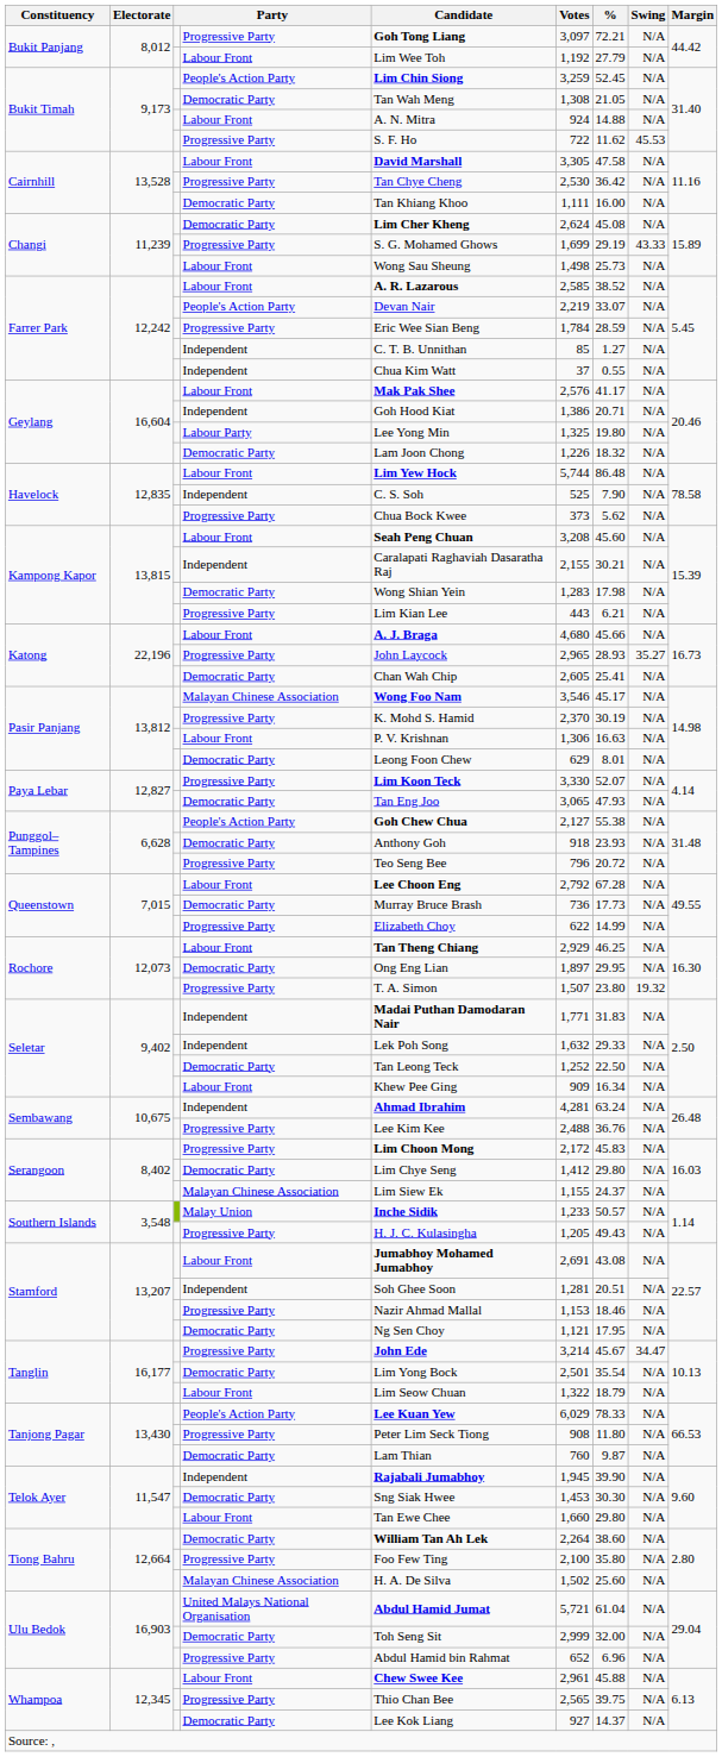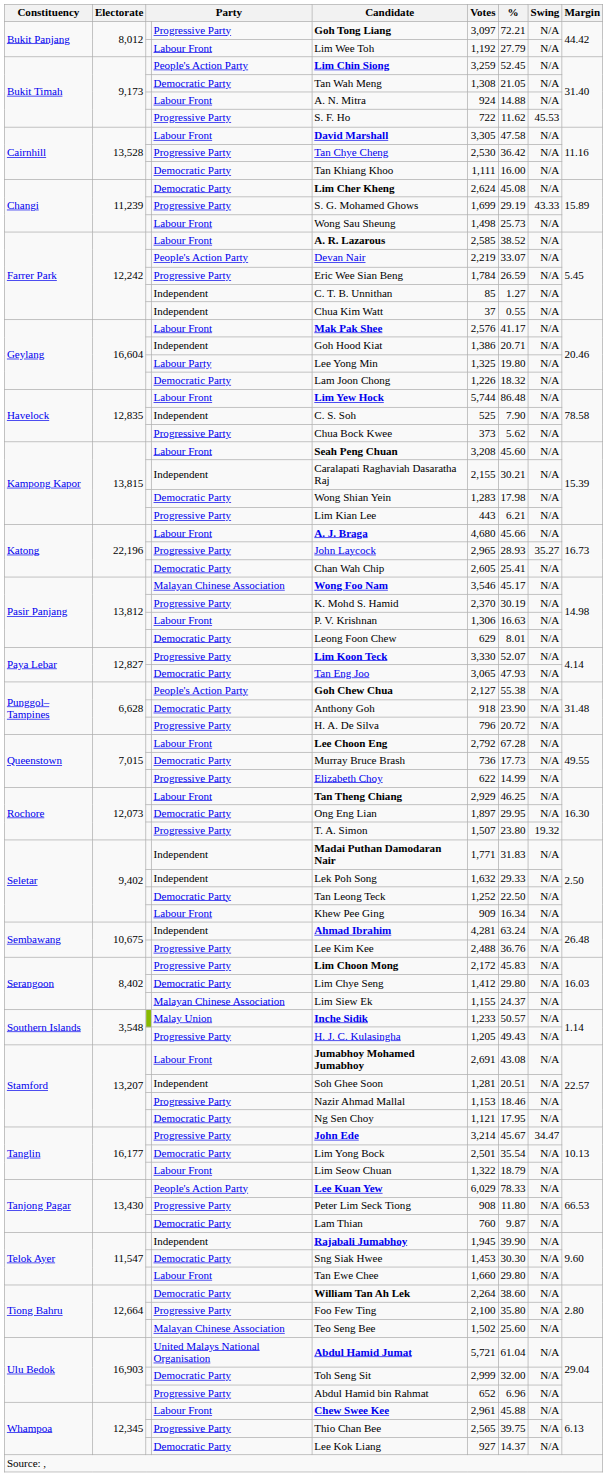 <table class="wikitable sortable">
 <tr>
 <th>Constituency</th>
 <th>Electorate</th>
 <th colspan="2">Party</th>
 <th>Candidate</th>
 <th>Votes</th>
 <th>%</th>
 <th>Swing</th>
 <th>Margin</th>
 </tr>
 <tr>
 <td rowspan="2"><a href='#'>Bukit Panjang</a></td>
 <td rowspan="2" align=right>8,012</td>
 <td bgcolor=></td>
 <td><a href='#'>Progressive Party</a></td>
 <td><strong>Goh Tong Liang</strong></td>
 <td align=right>3,097</td>
 <td align=right>72.21</td>
 <td align=right>N/A</td>
 <td rowspan="2">44.42</td>
 </tr>
 <tr>
 <td bgcolor=></td>
 <td><a href='#'>Labour Front</a></td>
 <td>Lim Wee Toh</td>
 <td align=right>1,192</td>
 <td align=right>27.79</td>
 <td align=right>N/A</td>
 </tr>
 <tr>
 <td rowspan="4"><a href='#'>Bukit Timah</a></td>
 <td rowspan="4" align=right>9,173</td>
 <td bgcolor=></td>
 <td><a href='#'>People's Action Party</a></td>
 <td><strong><a href='#'>Lim Chin Siong</a></strong></td>
 <td align=right>3,259</td>
 <td align=right>52.45</td>
 <td align=right>N/A</td>
 <td rowspan="4">31.40</td>
 </tr>
 <tr>
 <td bgcolor=></td>
 <td><a href='#'>Democratic Party</a></td>
 <td>Tan Wah Meng</td>
 <td align=right>1,308</td>
 <td align=right>21.05</td>
 <td align=right>N/A</td>
 </tr>
 <tr>
 <td bgcolor=></td>
 <td><a href='#'>Labour Front</a></td>
 <td>A. N. Mitra</td>
 <td align=right>924</td>
 <td align=right>14.88</td>
 <td align=right>N/A</td>
 </tr>
 <tr>
 <td bgcolor=></td>
 <td><a href='#'>Progressive Party</a></td>
 <td>S. F. Ho</td>
 <td align=right>722</td>
 <td align=right>11.62</td>
 <td align=right>45.53</td>
 </tr>
 <tr>
 <td rowspan="3"><a href='#'>Cairnhill</a></td>
 <td rowspan="3" align=right>13,528</td>
 <td bgcolor=></td>
 <td><a href='#'>Labour Front</a></td>
 <td><strong><a href='#'>David Marshall</a></strong></td>
 <td align=right>3,305</td>
 <td align=right>47.58</td>
 <td align=right>N/A</td>
 <td rowspan="3">11.16</td>
 </tr>
 <tr>
 <td bgcolor=></td>
 <td><a href='#'>Progressive Party</a></td>
 <td><a href='#'>Tan Chye Cheng</a></td>
 <td align=right>2,530</td>
 <td align=right>36.42</td>
 <td align=right>N/A</td>
 </tr>
 <tr>
 <td bgcolor=></td>
 <td><a href='#'>Democratic Party</a></td>
 <td>Tan Khiang Khoo</td>
 <td align=right>1,111</td>
 <td align=right>16.00</td>
 <td align=right>N/A</td>
 </tr>
 <tr>
 <td rowspan="3"><a href='#'>Changi</a></td>
 <td rowspan="3" align=right>11,239</td>
 <td bgcolor=></td>
 <td><a href='#'>Democratic Party</a></td>
 <td><strong>Lim Cher Kheng</strong></td>
 <td align=right>2,624</td>
 <td align=right>45.08</td>
 <td align=right>N/A</td>
 <td rowspan="3">15.89</td>
 </tr>
 <tr>
 <td bgcolor=></td>
 <td><a href='#'>Progressive Party</a></td>
 <td>S. G. Mohamed Ghows</td>
 <td align=right>1,699</td>
 <td align=right>29.19</td>
 <td align=right>43.33</td>
 </tr>
 <tr>
 <td bgcolor=></td>
 <td><a href='#'>Labour Front</a></td>
 <td>Wong Sau Sheung</td>
 <td align=right>1,498</td>
 <td align=right>25.73</td>
 <td align=right>N/A</td>
 </tr>
 <tr>
 <td rowspan="5"><a href='#'>Farrer Park</a></td>
 <td rowspan="5" align=right>12,242</td>
 <td bgcolor=></td>
 <td><a href='#'>Labour Front</a></td>
 <td><strong>A. R. Lazarous</strong></td>
 <td align=right>2,585</td>
 <td align=right>38.52</td>
 <td align=right>N/A</td>
 <td rowspan="5">5.45</td>
 </tr>
 <tr>
 <td bgcolor=></td>
 <td><a href='#'>People's Action Party</a></td>
 <td><a href='#'>Devan Nair</a></td>
 <td align=right>2,219</td>
 <td align=right>33.07</td>
 <td align=right>N/A</td>
 </tr>
 <tr>
 <td bgcolor=></td>
 <td><a href='#'>Progressive Party</a></td>
 <td>Eric Wee Sian Beng</td>
 <td align=right>1,784</td>
-<td align=right>28.59</td>
+<td align=right>26.59</td>
 <td align=right>N/A</td>
 </tr>
 <tr>
 <td bgcolor=></td>
 <td>Independent</td>
 <td>C. T. B. Unnithan</td>
 <td align=right>85</td>
 <td align=right>1.27</td>
 <td align=right>N/A</td>
 </tr>
 <tr>
 <td bgcolor=></td>
 <td>Independent</td>
 <td>Chua Kim Watt</td>
 <td align=right>37</td>
 <td align=right>0.55</td>
 <td align=right>N/A</td>
 </tr>
 <tr>
 <td rowspan="4"><a href='#'>Geylang</a></td>
 <td rowspan="4" align=right>16,604</td>
 <td bgcolor=></td>
 <td><a href='#'>Labour Front</a></td>
 <td><strong><a href='#'>Mak Pak Shee</a></strong></td>
 <td align=right>2,576</td>
 <td align=right>41.17</td>
 <td align=right>N/A</td>
 <td rowspan="4">20.46</td>
 </tr>
 <tr>
 <td bgcolor=></td>
 <td>Independent</td>
 <td>Goh Hood Kiat</td>
 <td align=right>1,386</td>
 <td align=right>20.71</td>
 <td align=right>N/A</td>
 </tr>
 <tr>
 <td bgcolor=></td>
 <td><a href='#'>Labour Party</a></td>
 <td>Lee Yong Min</td>
 <td align=right>1,325</td>
 <td align=right>19.80</td>
 <td align=right>N/A</td>
 </tr>
 <tr>
 <td bgcolor=></td>
 <td><a href='#'>Democratic Party</a></td>
 <td>Lam Joon Chong</td>
 <td align=right>1,226</td>
 <td align=right>18.32</td>
 <td align=right>N/A</td>
 </tr>
 <tr>
 <td rowspan="3"><a href='#'>Havelock</a></td>
 <td rowspan="3" align=right>12,835</td>
 <td bgcolor=></td>
 <td><a href='#'>Labour Front</a></td>
 <td><strong><a href='#'>Lim Yew Hock</a></strong></td>
 <td align=right>5,744</td>
 <td align=right>86.48</td>
 <td align=right>N/A</td>
 <td rowspan="3">78.58</td>
 </tr>
 <tr>
 <td bgcolor=></td>
 <td>Independent</td>
 <td>C. S. Soh</td>
 <td align=right>525</td>
 <td align=right>7.90</td>
 <td align=right>N/A</td>
 </tr>
 <tr>
 <td bgcolor=></td>
 <td><a href='#'>Progressive Party</a></td>
 <td>Chua Bock Kwee</td>
 <td align=right>373</td>
 <td align=right>5.62</td>
 <td align=right>N/A</td>
 </tr>
 <tr>
 <td rowspan="4"><a href='#'>Kampong Kapor</a></td>
 <td rowspan="4" align=right>13,815</td>
 <td bgcolor=></td>
 <td><a href='#'>Labour Front</a></td>
 <td><strong>Seah Peng Chuan</strong></td>
 <td align=right>3,208</td>
 <td align=right>45.60</td>
 <td align=right>N/A</td>
 <td rowspan="4">15.39</td>
 </tr>
 <tr>
 <td bgcolor=></td>
 <td>Independent</td>
 <td>Caralapati Raghaviah Dasaratha Raj</td>
 <td align=right>2,155</td>
 <td align=right>30.21</td>
 <td align=right>N/A</td>
 </tr>
 <tr>
 <td bgcolor=></td>
 <td><a href='#'>Democratic Party</a></td>
 <td>Wong Shian Yein</td>
 <td align=right>1,283</td>
 <td align=right>17.98</td>
 <td align=right>N/A</td>
 </tr>
 <tr>
 <td bgcolor=></td>
 <td><a href='#'>Progressive Party</a></td>
 <td>Lim Kian Lee</td>
 <td align=right>443</td>
 <td align=right>6.21</td>
 <td align=right>N/A</td>
 </tr>
 <tr>
 <td rowspan="3"><a href='#'>Katong</a></td>
 <td rowspan="3" align=right>22,196</td>
 <td bgcolor=></td>
 <td><a href='#'>Labour Front</a></td>
 <td><strong><a href='#'>A. J. Braga</a></strong></td>
 <td align=right>4,680</td>
 <td align=right>45.66</td>
 <td align=right>N/A</td>
 <td rowspan="3">16.73</td>
 </tr>
 <tr>
 <td bgcolor=></td>
 <td><a href='#'>Progressive Party</a></td>
 <td><a href='#'>John Laycock</a></td>
 <td align=right>2,965</td>
 <td align=right>28.93</td>
 <td align=right>35.27</td>
 </tr>
 <tr>
 <td bgcolor=></td>
 <td><a href='#'>Democratic Party</a></td>
 <td>Chan Wah Chip</td>
 <td align=right>2,605</td>
 <td align=right>25.41</td>
 <td align=right>N/A</td>
 </tr>
 <tr>
 <td rowspan="4"><a href='#'>Pasir Panjang</a></td>
 <td rowspan="4" align=right>13,812</td>
 <td bgcolor=></td>
 <td><a href='#'>Malayan Chinese Association</a></td>
 <td><strong><a href='#'>Wong Foo Nam</a></strong></td>
 <td align=right>3,546</td>
 <td align=right>45.17</td>
 <td align=right>N/A</td>
 <td rowspan="4">14.98</td>
 </tr>
 <tr>
 <td bgcolor=></td>
 <td><a href='#'>Progressive Party</a></td>
 <td>K. Mohd S. Hamid</td>
 <td align=right>2,370</td>
 <td align=right>30.19</td>
 <td align=right>N/A</td>
 </tr>
 <tr>
 <td bgcolor=></td>
 <td><a href='#'>Labour Front</a></td>
 <td>P. V. Krishnan</td>
 <td align=right>1,306</td>
 <td align=right>16.63</td>
 <td align=right>N/A</td>
 </tr>
 <tr>
 <td bgcolor=></td>
 <td><a href='#'>Democratic Party</a></td>
 <td>Leong Foon Chew</td>
 <td align=right>629</td>
 <td align=right>8.01</td>
 <td align=right>N/A</td>
 </tr>
 <tr>
 <td rowspan="2"><a href='#'>Paya Lebar</a></td>
 <td rowspan="2" align=right>12,827</td>
 <td bgcolor=></td>
 <td><a href='#'>Progressive Party</a></td>
 <td><strong><a href='#'>Lim Koon Teck</a></strong></td>
 <td align=right>3,330</td>
 <td align=right>52.07</td>
 <td align=right>N/A</td>
 <td rowspan="2">4.14</td>
 </tr>
 <tr>
 <td bgcolor=></td>
 <td><a href='#'>Democratic Party</a></td>
 <td><a href='#'>Tan Eng Joo</a></td>
 <td align=right>3,065</td>
 <td align=right>47.93</td>
 <td align=right>N/A</td>
 </tr>
 <tr>
 <td rowspan="3"><a href='#'>Punggol–Tampines</a></td>
 <td rowspan="3" align=right>6,628</td>
 <td bgcolor=></td>
 <td><a href='#'>People's Action Party</a></td>
 <td><strong>Goh Chew Chua</strong></td>
 <td align=right>2,127</td>
 <td align=right>55.38</td>
 <td align=right>N/A</td>
 <td rowspan="3">31.48</td>
 </tr>
 <tr>
 <td bgcolor=></td>
 <td><a href='#'>Democratic Party</a></td>
 <td>Anthony Goh</td>
 <td align=right>918</td>
-<td align=right>23.93</td>
+<td align=right>23.90</td>
 <td align=right>N/A</td>
 </tr>
 <tr>
 <td bgcolor=></td>
 <td><a href='#'>Progressive Party</a></td>
-<td>Teo Seng Bee</td>
+<td>H. A. De Silva</td>
 <td align=right>796</td>
 <td align=right>20.72</td>
 <td align=right>N/A</td>
 </tr>
 <tr>
 <td rowspan="3"><a href='#'>Queenstown</a></td>
 <td rowspan="3" align=right>7,015</td>
 <td bgcolor=></td>
 <td><a href='#'>Labour Front</a></td>
 <td><strong>Lee Choon Eng</strong></td>
 <td align=right>2,792</td>
 <td align=right>67.28</td>
 <td align=right>N/A</td>
 <td rowspan="3">49.55</td>
 </tr>
 <tr>
 <td bgcolor=></td>
 <td><a href='#'>Democratic Party</a></td>
 <td>Murray Bruce Brash</td>
 <td align=right>736</td>
 <td align=right>17.73</td>
 <td align=right>N/A</td>
 </tr>
 <tr>
 <td bgcolor=></td>
 <td><a href='#'>Progressive Party</a></td>
 <td><a href='#'>Elizabeth Choy</a></td>
 <td align=right>622</td>
 <td align=right>14.99</td>
 <td align=right>N/A</td>
 </tr>
 <tr>
 <td rowspan="3"><a href='#'>Rochore</a></td>
 <td rowspan="3" align=right>12,073</td>
 <td bgcolor=></td>
 <td><a href='#'>Labour Front</a></td>
 <td><strong>Tan Theng Chiang</strong></td>
 <td align=right>2,929</td>
 <td align=right>46.25</td>
 <td align=right>N/A</td>
 <td rowspan="3">16.30</td>
 </tr>
 <tr>
 <td bgcolor=></td>
 <td><a href='#'>Democratic Party</a></td>
 <td>Ong Eng Lian</td>
 <td align=right>1,897</td>
 <td align=right>29.95</td>
 <td align=right>N/A</td>
 </tr>
 <tr>
 <td bgcolor=></td>
 <td><a href='#'>Progressive Party</a></td>
 <td>T. A. Simon</td>
 <td align=right>1,507</td>
 <td align=right>23.80</td>
 <td align=right>19.32</td>
 </tr>
 <tr>
 <td rowspan="4"><a href='#'>Seletar</a></td>
 <td rowspan="4" align=right>9,402</td>
 <td bgcolor=></td>
 <td>Independent</td>
 <td><strong>Madai Puthan Damodaran Nair</strong></td>
 <td align=right>1,771</td>
 <td align=right>31.83</td>
 <td align=right>N/A</td>
 <td rowspan="4">2.50</td>
 </tr>
 <tr>
 <td bgcolor=></td>
 <td>Independent</td>
 <td>Lek Poh Song</td>
 <td align=right>1,632</td>
 <td align=right>29.33</td>
 <td align=right>N/A</td>
 </tr>
 <tr>
 <td bgcolor=></td>
 <td><a href='#'>Democratic Party</a></td>
 <td>Tan Leong Teck</td>
 <td align=right>1,252</td>
 <td align=right>22.50</td>
 <td align=right>N/A</td>
 </tr>
 <tr>
 <td bgcolor=></td>
 <td><a href='#'>Labour Front</a></td>
 <td>Khew Pee Ging</td>
 <td align=right>909</td>
 <td align=right>16.34</td>
 <td align=right>N/A</td>
 </tr>
 <tr>
 <td rowspan="2"><a href='#'>Sembawang</a></td>
 <td rowspan="2" align="right">10,675</td>
 <td bgcolor=></td>
 <td>Independent</td>
 <td><strong><a href='#'>Ahmad Ibrahim</a></strong></td>
 <td align="right">4,281</td>
 <td align=right>63.24</td>
 <td align=right>N/A</td>
 <td rowspan="2">26.48</td>
 </tr>
 <tr>
 <td bgcolor=></td>
 <td><a href='#'>Progressive Party</a></td>
 <td>Lee Kim Kee</td>
 <td align="right">2,488</td>
 <td align=right>36.76</td>
 <td align=right>N/A</td>
 </tr>
 <tr>
 <td rowspan="3"><a href='#'>Serangoon</a></td>
 <td rowspan="3" align=right>8,402</td>
 <td bgcolor=></td>
 <td><a href='#'>Progressive Party</a></td>
 <td><strong>Lim Choon Mong</strong></td>
 <td align=right>2,172</td>
 <td align=right>45.83</td>
 <td align=right>N/A</td>
 <td rowspan="3">16.03</td>
 </tr>
 <tr>
 <td bgcolor=></td>
 <td><a href='#'>Democratic Party</a></td>
 <td>Lim Chye Seng</td>
 <td align=right>1,412</td>
 <td align=right>29.80</td>
 <td align=right>N/A</td>
 </tr>
 <tr>
 <td bgcolor=></td>
 <td><a href='#'>Malayan Chinese Association</a></td>
 <td>Lim Siew Ek</td>
 <td align=right>1,155</td>
 <td align=right>24.37</td>
 <td align=right>N/A</td>
 </tr>
 <tr>
 <td rowspan="2"><a href='#'>Southern Islands</a></td>
 <td rowspan="2" align=right>3,548</td>
 <td bgcolor=#88BA00></td>
 <td><a href='#'>Malay Union</a></td>
 <td><strong><a href='#'>Inche Sidik</a></strong></td>
 <td align=right>1,233</td>
 <td align=right>50.57</td>
 <td align=right>N/A</td>
 <td rowspan="2">1.14</td>
 </tr>
 <tr>
 <td bgcolor=></td>
 <td><a href='#'>Progressive Party</a></td>
 <td><a href='#'>H. J. C. Kulasingha</a></td>
 <td align=right>1,205</td>
 <td align=right>49.43</td>
 <td align=right>N/A</td>
 </tr>
 <tr>
 <td rowspan="4"><a href='#'>Stamford</a></td>
 <td rowspan="4" align=right>13,207</td>
 <td bgcolor=></td>
 <td><a href='#'>Labour Front</a></td>
 <td><strong>Jumabhoy Mohamed Jumabhoy</strong></td>
 <td align=right>2,691</td>
 <td align=right>43.08</td>
 <td align=right>N/A</td>
 <td rowspan="4">22.57</td>
 </tr>
 <tr>
 <td bgcolor=></td>
 <td>Independent</td>
 <td>Soh Ghee Soon</td>
 <td align=right>1,281</td>
 <td align=right>20.51</td>
 <td align=right>N/A</td>
 </tr>
 <tr>
 <td bgcolor=></td>
 <td><a href='#'>Progressive Party</a></td>
 <td>Nazir Ahmad Mallal</td>
 <td align=right>1,153</td>
 <td align=right>18.46</td>
 <td align=right>N/A</td>
 </tr>
 <tr>
 <td bgcolor=></td>
 <td><a href='#'>Democratic Party</a></td>
 <td>Ng Sen Choy</td>
 <td align=right>1,121</td>
 <td align=right>17.95</td>
 <td align=right>N/A</td>
 </tr>
 <tr>
 <td rowspan="3"><a href='#'>Tanglin</a></td>
 <td rowspan="3" align=right>16,177</td>
 <td bgcolor=></td>
 <td><a href='#'>Progressive Party</a></td>
 <td><strong><a href='#'>John Ede</a></strong></td>
 <td align=right>3,214</td>
 <td align=right>45.67</td>
 <td align=right>34.47</td>
 <td rowspan="3">10.13</td>
 </tr>
 <tr>
 <td bgcolor=></td>
 <td><a href='#'>Democratic Party</a></td>
 <td>Lim Yong Bock</td>
 <td align=right>2,501</td>
 <td align=right>35.54</td>
 <td align=right>N/A</td>
 </tr>
 <tr>
 <td bgcolor=></td>
 <td><a href='#'>Labour Front</a></td>
 <td>Lim Seow Chuan</td>
 <td align=right>1,322</td>
 <td align=right>18.79</td>
 <td align=right>N/A</td>
 </tr>
 <tr>
 <td rowspan="3"><a href='#'>Tanjong Pagar</a></td>
 <td rowspan="3" align=right>13,430</td>
 <td bgcolor=></td>
 <td><a href='#'>People's Action Party</a></td>
 <td><strong><a href='#'>Lee Kuan Yew</a></strong></td>
 <td align=right>6,029</td>
 <td align=right>78.33</td>
 <td align=right>N/A</td>
 <td rowspan="3">66.53</td>
 </tr>
 <tr>
 <td bgcolor=></td>
 <td><a href='#'>Progressive Party</a></td>
 <td>Peter Lim Seck Tiong</td>
 <td align=right>908</td>
 <td align=right>11.80</td>
 <td align=right>N/A</td>
 </tr>
 <tr>
 <td bgcolor=></td>
 <td><a href='#'>Democratic Party</a></td>
 <td>Lam Thian</td>
 <td align=right>760</td>
 <td align=right>9.87</td>
 <td align=right>N/A</td>
 </tr>
 <tr>
 <td rowspan="3"><a href='#'>Telok Ayer</a></td>
 <td rowspan="3" align=right>11,547</td>
 <td bgcolor=></td>
 <td>Independent</td>
 <td><strong><a href='#'>Rajabali Jumabhoy</a></strong></td>
 <td align=right>1,945</td>
 <td align=right>39.90</td>
 <td align=right>N/A</td>
 <td rowspan="3">9.60</td>
 </tr>
 <tr>
 <td bgcolor=></td>
 <td><a href='#'>Democratic Party</a></td>
 <td>Sng Siak Hwee</td>
 <td align=right>1,453</td>
 <td align=right>30.30</td>
 <td align=right>N/A</td>
 </tr>
 <tr>
 <td bgcolor=></td>
 <td><a href='#'>Labour Front</a></td>
 <td>Tan Ewe Chee</td>
 <td align=right>1,660</td>
 <td align=right>29.80</td>
 <td align=right>N/A</td>
 </tr>
 <tr>
 <td rowspan="3"><a href='#'>Tiong Bahru</a></td>
 <td rowspan="3" align=right>12,664</td>
 <td bgcolor=></td>
 <td><a href='#'>Democratic Party</a></td>
 <td><strong>William Tan Ah Lek</strong></td>
 <td align=right>2,264</td>
 <td align=right>38.60</td>
 <td align=right>N/A</td>
 <td rowspan="3">2.80</td>
 </tr>
 <tr>
 <td bgcolor=></td>
 <td><a href='#'>Progressive Party</a></td>
 <td>Foo Few Ting</td>
 <td align=right>2,100</td>
 <td align=right>35.80</td>
 <td align=right>N/A</td>
 </tr>
 <tr>
 <td bgcolor=></td>
 <td><a href='#'>Malayan Chinese Association</a></td>
-<td>H. A. De Silva</td>
+<td>Teo Seng Bee</td>
 <td align=right>1,502</td>
 <td align=right>25.60</td>
 <td align=right>N/A</td>
 </tr>
 <tr>
 <td rowspan="3"><a href='#'>Ulu Bedok</a></td>
 <td rowspan="3" align=right>16,903</td>
 <td bgcolor=></td>
 <td><a href='#'>United Malays National Organisation</a></td>
 <td><strong><a href='#'>Abdul Hamid Jumat</a></strong></td>
 <td align=right>5,721</td>
 <td align=right>61.04</td>
 <td align=right>N/A</td>
 <td rowspan="3">29.04</td>
 </tr>
 <tr>
 <td bgcolor=></td>
 <td><a href='#'>Democratic Party</a></td>
 <td>Toh Seng Sit</td>
 <td align=right>2,999</td>
 <td align=right>32.00</td>
 <td align=right>N/A</td>
 </tr>
 <tr>
 <td bgcolor=></td>
 <td><a href='#'>Progressive Party</a></td>
 <td>Abdul Hamid bin Rahmat</td>
 <td align=right>652</td>
 <td align=right>6.96</td>
 <td align=right>N/A</td>
 </tr>
 <tr>
 <td rowspan="3"><a href='#'>Whampoa</a></td>
 <td rowspan="3" align=right>12,345</td>
 <td bgcolor=></td>
 <td><a href='#'>Labour Front</a></td>
 <td><strong><a href='#'>Chew Swee Kee</a></strong></td>
 <td align=right>2,961</td>
 <td align=right>45.88</td>
 <td align=right>N/A</td>
 <td rowspan="3">6.13</td>
 </tr>
 <tr>
 <td bgcolor=></td>
 <td><a href='#'>Progressive Party</a></td>
 <td>Thio Chan Bee</td>
 <td align=right>2,565</td>
 <td align=right>39.75</td>
 <td align=right>N/A</td>
 </tr>
 <tr>
 <td bgcolor=></td>
 <td><a href='#'>Democratic Party</a></td>
 <td>Lee Kok Liang</td>
 <td align=right>927</td>
 <td align=right>14.37</td>
 <td align=right>N/A</td>
 </tr>
 <tr class=sortbottom>
 <td colspan="9">Source: , </td>
 </tr>
 </table>
